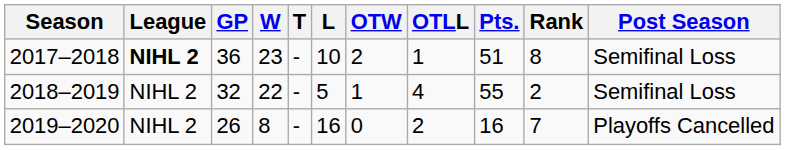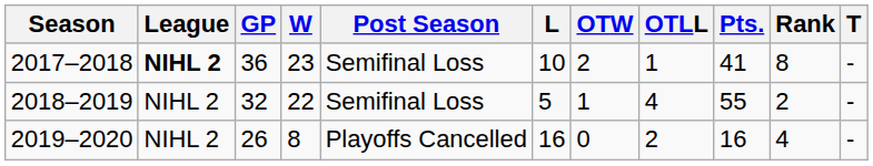 <table class="wikitable">
 <tr>
 <th>Season</th>
 <th>League</th>
 <th><a href='#'>GP</a></th>
 <th><a href='#'>W</a></th>
-<th>T</th>
+<th><a href='#'>Post Season</a></th>
 <th>L</th>
 <th><a href='#'>OT</a><a href='#'>W</a></th>
 <th><a href='#'>OTL</a>L</th>
 <th><a href='#'>Pts.</a></th>
 <th>Rank</th>
-<th><a href='#'>Post Season</a></th>
+<th>T</th>
 </tr>
 <tr>
 <td>2017–2018</td>
 <td><strong>NIHL 2</strong></td>
 <td>36</td>
 <td>23</td>
-<td>-</td>
+<td>Semifinal Loss</td>
 <td>10</td>
 <td>2</td>
 <td>1</td>
-<td>51</td>
+<td>41</td>
 <td>8</td>
-<td>Semifinal Loss</td>
+<td>-</td>
 </tr>
 <tr>
 <td>2018–2019</td>
 <td>NIHL 2</td>
 <td>32</td>
 <td>22</td>
-<td>-</td>
+<td>Semifinal Loss</td>
 <td>5</td>
 <td>1</td>
 <td>4</td>
 <td>55</td>
 <td>2</td>
-<td>Semifinal Loss</td>
+<td>-</td>
 </tr>
 <tr>
 <td>2019–2020</td>
 <td>NIHL 2</td>
 <td>26</td>
 <td>8</td>
-<td>-</td>
+<td>Playoffs Cancelled</td>
 <td>16</td>
 <td>0</td>
 <td>2</td>
 <td>16</td>
-<td>7</td>
-<td>Playoffs Cancelled</td>
+<td>4</td>
+<td>-</td>
 </tr>
 </table>
